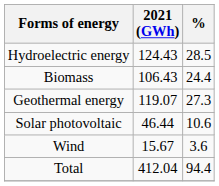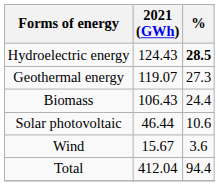 <table class="wikitable sortable" style="text-align:center;" align="center">
 <tr align="center">
 <th>Forms of energy</th>
 <th>2021<br> (<a href='#'>GWh</a>)</th>
 <th>%</th>
 </tr>
 <tr align="center">
 <td>Hydroelectric energy</td>
 <td>124.43</td>
-<td>28.5</td>
+<td><strong>28.5</strong></td>
+</tr>
+<tr align="center">
+<td>Geothermal energy</td>
+<td>119.07</td>
+<td>27.3</td>
 </tr>
 <tr align="center">
 <td>Biomass</td>
 <td>106.43</td>
 <td>24.4</td>
-</tr>
-<tr align="center">
-<td>Geothermal energy</td>
-<td>119.07</td>
-<td>27.3</td>
 </tr>
 <tr align="center">
 <td>Solar photovoltaic</td>
 <td>46.44</td>
 <td>10.6</td>
 </tr>
 <tr align="center">
 <td>Wind</td>
 <td>15.67</td>
 <td>3.6</td>
 </tr>
 <tr align="center">
 <td>Total</td>
 <td>412.04</td>
 <td>94.4</td>
 </tr>
 <tr align="center">
 </tr>
 </table>
